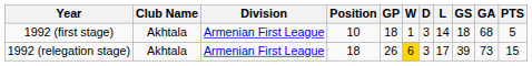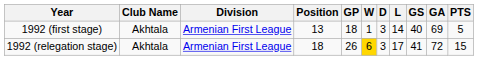 <table class="wikitable" style="text-align: center;">
 <tr>
 <th>Year</th>
 <th>Club Name</th>
 <th>Division</th>
 <th>Position</th>
 <th>GP</th>
 <th>W</th>
 <th>D</th>
 <th>L</th>
 <th>GS</th>
 <th>GA</th>
 <th>PTS</th>
 </tr>
 <tr>
 <td>1992 (first stage)</td>
 <td>Akhtala</td>
 <td><a href='#'>Armenian First League</a></td>
-<td>10</td>
+<td>13</td>
 <td>18</td>
 <td>1</td>
 <td>3</td>
 <td>14</td>
-<td>18</td>
-<td>68</td>
+<td>40</td>
+<td>69</td>
 <td>5</td>
 </tr>
 <tr>
 <td>1992 (relegation stage)</td>
 <td>Akhtala</td>
 <td><a href='#'>Armenian First League</a></td>
 <td>18</td>
 <td>26</td>
 <td style="background: gold;">6</td>
 <td>3</td>
 <td>17</td>
-<td>39</td>
-<td>73</td>
+<td>41</td>
+<td>72</td>
 <td>15</td>
 </tr>
 </table>
